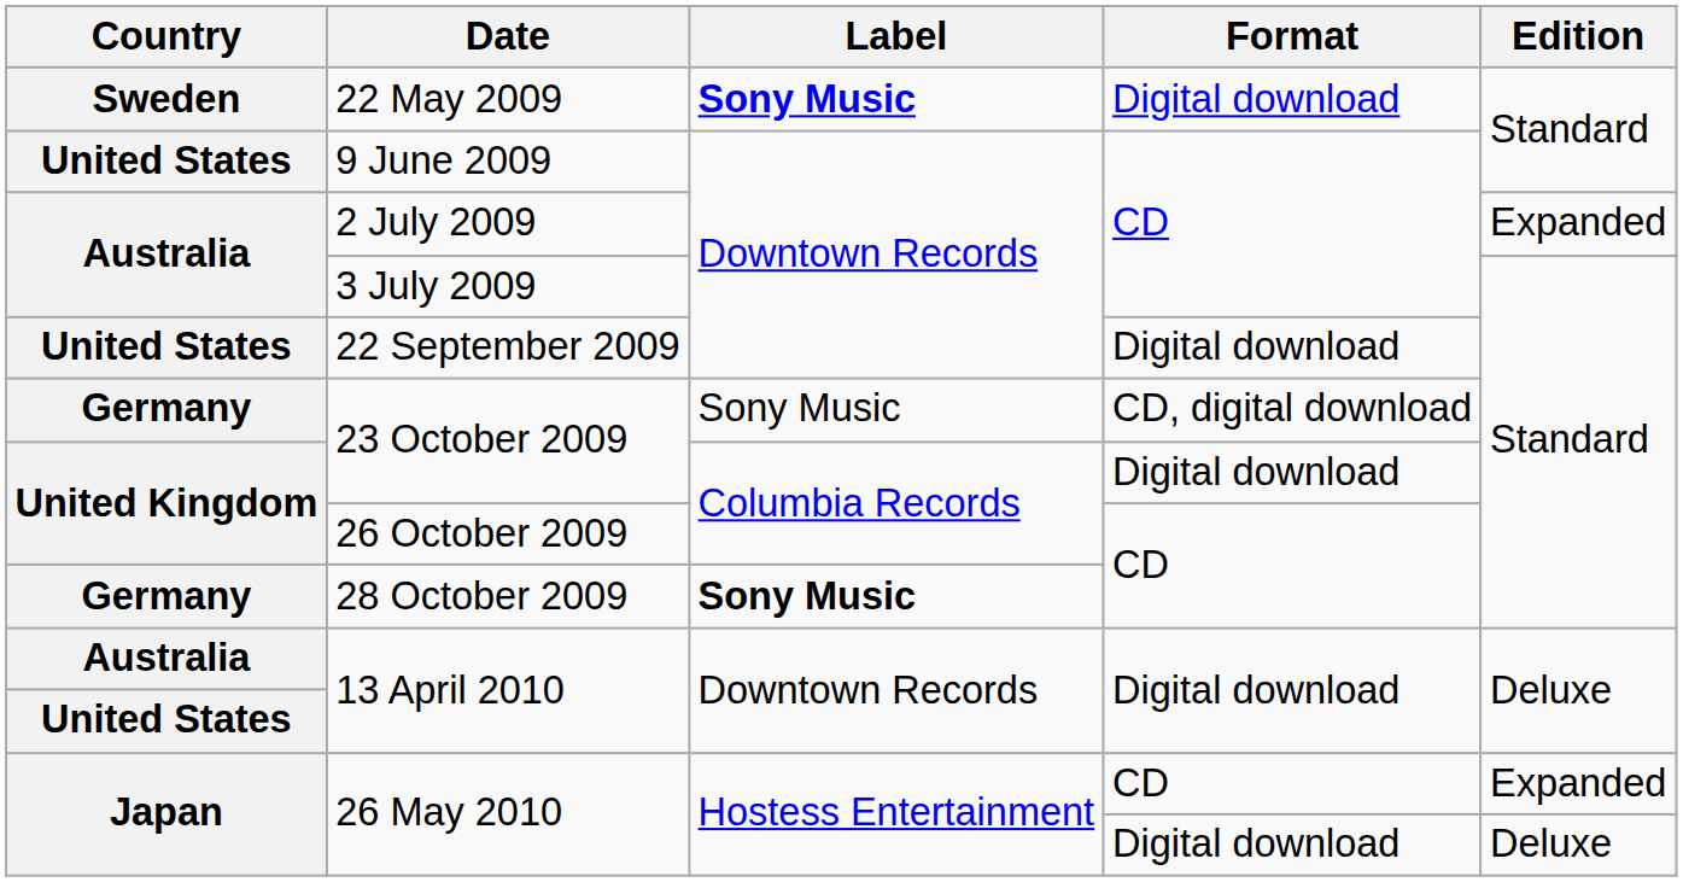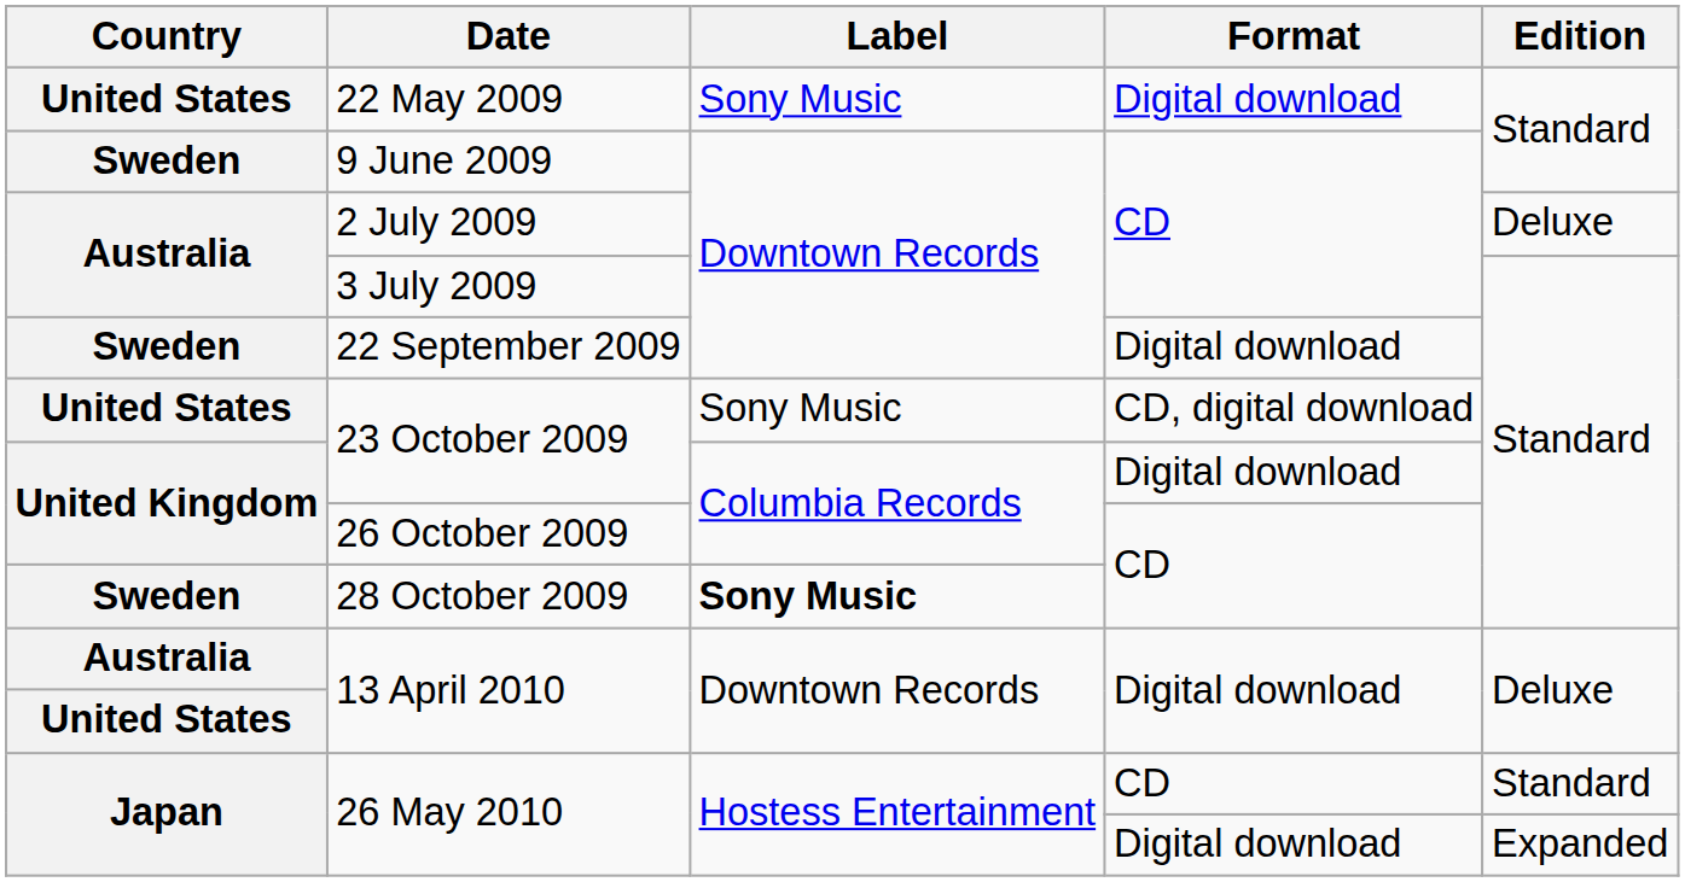 <table class="wikitable plainrowheaders">
 <tr>
 <th scope="col">Country</th>
 <th scope="col">Date</th>
 <th scope="col">Label</th>
 <th scope="col">Format</th>
 <th scope="col">Edition</th>
 </tr>
 <tr>
-<th scope="row">Sweden</th>
+<th scope="row">United States</th>
 <td>22 May 2009</td>
-<td><strong><a href='#'>Sony Music</a></strong></td>
+<td><a href='#'>Sony Music</a></td>
 <td><a href='#'>Digital download</a></td>
 <td rowspan="2">Standard</td>
 </tr>
 <tr>
-<th scope="row">United States</th>
+<th scope="row">Sweden</th>
 <td>9 June 2009</td>
 <td rowspan="4"><a href='#'>Downtown Records</a></td>
 <td rowspan="3"><a href='#'>CD</a></td>
 </tr>
 <tr>
 <th scope="row" rowspan="2">Australia</th>
 <td>2 July 2009</td>
-<td>Expanded</td>
+<td>Deluxe</td>
 </tr>
 <tr>
 <td>3 July 2009</td>
 <td rowspan="6">Standard</td>
 </tr>
 <tr>
-<th scope="row">United States</th>
+<th scope="row">Sweden</th>
 <td>22 September 2009</td>
 <td>Digital download</td>
 </tr>
 <tr>
-<th scope="row">Germany</th>
+<th scope="row">United States</th>
 <td rowspan="2">23 October 2009</td>
 <td>Sony Music</td>
 <td>CD, digital download</td>
 </tr>
 <tr>
 <th scope="row" rowspan="2">United Kingdom</th>
 <td rowspan="2"><a href='#'>Columbia Records</a></td>
 <td>Digital download</td>
 </tr>
 <tr>
 <td>26 October 2009</td>
 <td rowspan="2">CD</td>
 </tr>
 <tr>
-<th scope="row">Germany</th>
+<th scope="row">Sweden</th>
 <td>28 October 2009</td>
 <td><strong>Sony Music</strong></td>
 </tr>
 <tr>
 <th scope="row">Australia</th>
 <td rowspan="2">13 April 2010</td>
 <td rowspan="2">Downtown Records</td>
 <td rowspan="2">Digital download</td>
 <td rowspan="2">Deluxe</td>
 </tr>
 <tr>
 <th scope="row">United States</th>
 </tr>
 <tr>
 <th scope="row" rowspan="2">Japan</th>
 <td rowspan="2">26 May 2010</td>
 <td rowspan="2"><a href='#'>Hostess Entertainment</a></td>
 <td>CD</td>
-<td>Expanded</td>
+<td>Standard</td>
 </tr>
 <tr>
 <td>Digital download</td>
-<td>Deluxe</td>
+<td>Expanded</td>
 </tr>
 </table>
